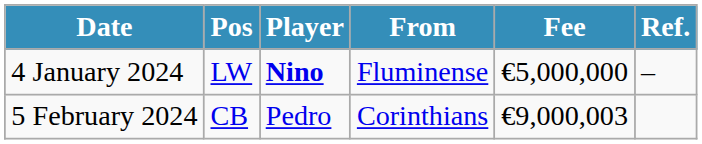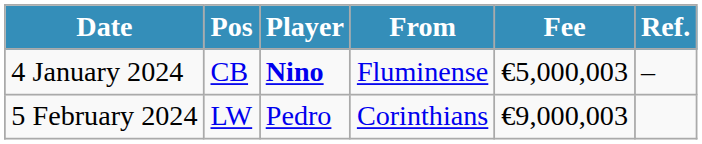 <table class="wikitable plainrowheaders sortable">
 <tr>
 <th style="background:#348EB9; color:white; text-align:center;">Date</th>
 <th style="background:#348EB9; color:white; text-align:center;">Pos</th>
 <th style="background:#348EB9; color:white; text-align:center;">Player</th>
 <th style="background:#348EB9; color:white; text-align:center;">From</th>
 <th style="background:#348EB9; color:white; text-align:center;">Fee</th>
 <th style="background:#348EB9; color:white; text-align:center;">Ref.</th>
 </tr>
 <tr>
 <td>4 January 2024</td>
-<td><a href='#'>LW</a></td>
+<td><a href='#'>CB</a></td>
 <td><strong> <a href='#'>Nino</a></strong></td>
 <td> <a href='#'>Fluminense</a></td>
-<td>€5,000,000</td>
+<td>€5,000,003</td>
 <td>–</td>
 </tr>
 <tr>
 <td>5 February 2024</td>
-<td><a href='#'>CB</a></td>
+<td><a href='#'>LW</a></td>
 <td> <a href='#'>Pedro</a></td>
 <td> <a href='#'>Corinthians</a></td>
 <td>€9,000,003</td>
 <td></td>
 </tr>
 </table>
